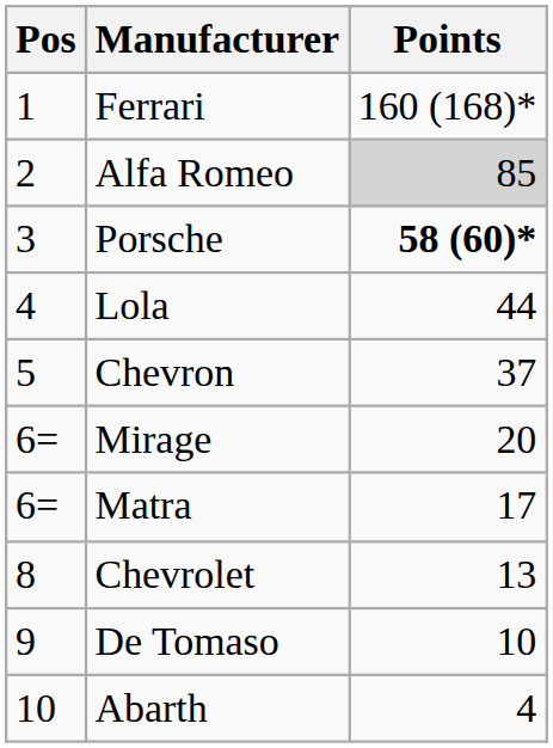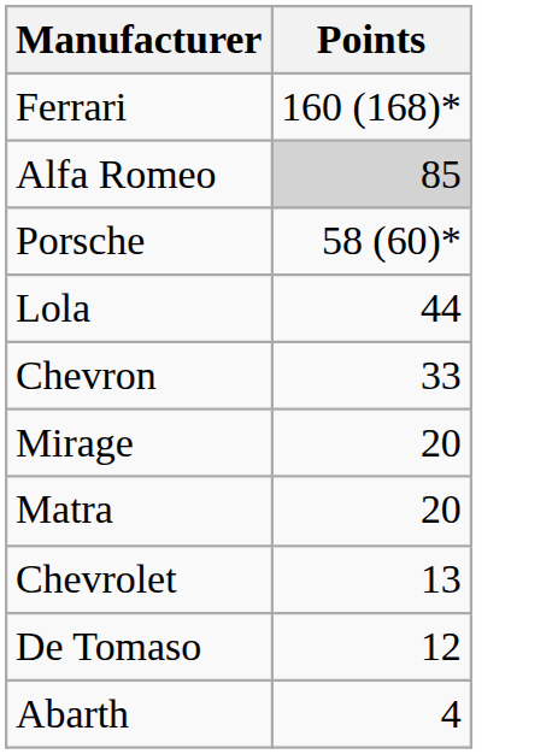 <table class="wikitable" style="font-size: 95%;">
 <tr>
-<th>Pos</th>
 <th>Manufacturer</th>
 <th>Points</th>
 </tr>
 <tr>
-<td>1</td>
 <td> Ferrari</td>
 <td align=right>160 (168)*</td>
 </tr>
 <tr>
-<td>2</td>
 <td> Alfa Romeo</td>
 <td align=right style="background: lightgrey;">85</td>
 </tr>
 <tr>
-<td>3</td>
 <td> Porsche</td>
-<td align=right><strong>58 (60)*</strong></td>
+<td align=right>58 (60)*</td>
 </tr>
 <tr>
-<td>4</td>
 <td> Lola</td>
 <td align=right>44</td>
 </tr>
 <tr>
-<td>5</td>
 <td> Chevron</td>
-<td align=right>37</td>
+<td align=right>33</td>
 </tr>
 <tr>
-<td>6=</td>
 <td> Mirage</td>
 <td align=right>20</td>
 </tr>
 <tr>
-<td>6=</td>
 <td> Matra</td>
-<td align=right>17</td>
+<td align=right>20</td>
 </tr>
 <tr>
-<td>8</td>
 <td> Chevrolet</td>
 <td align=right>13</td>
 </tr>
 <tr>
-<td>9</td>
 <td> De Tomaso</td>
-<td align=right>10</td>
+<td align=right>12</td>
 </tr>
 <tr>
-<td>10</td>
 <td> Abarth</td>
 <td align=right>4</td>
 </tr>
 </table>
